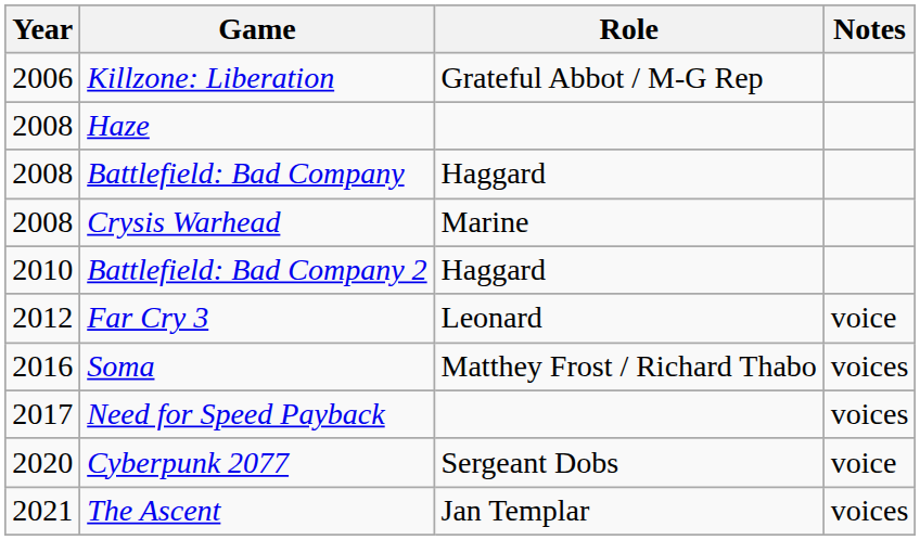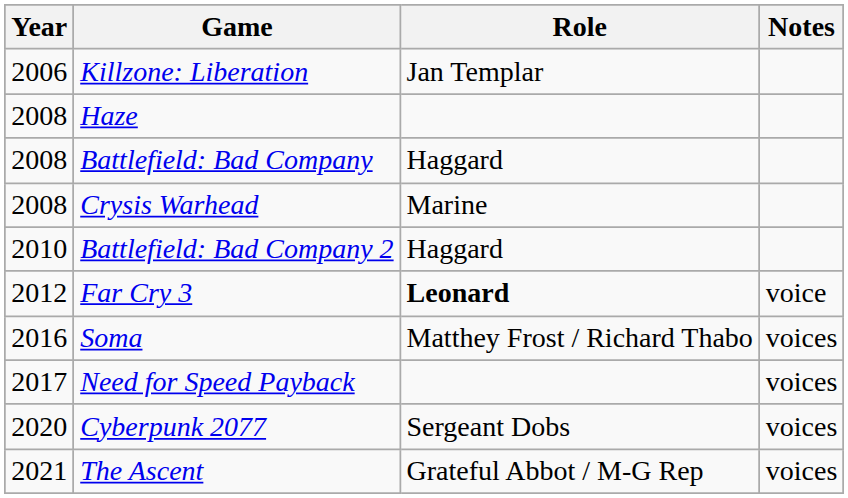 <table class="wikitable sortable">
 <tr>
 <th>Year</th>
 <th>Game</th>
 <th>Role</th>
 <th class="unsortable">Notes</th>
 </tr>
 <tr>
 <td>2006</td>
 <td><em><a href='#'>Killzone: Liberation</a></em></td>
-<td>Grateful Abbot / M-G Rep</td>
+<td>Jan Templar</td>
 <td></td>
 </tr>
 <tr>
 <td>2008</td>
 <td><em><a href='#'>Haze</a></em></td>
 <td></td>
 <td></td>
 </tr>
 <tr>
 <td>2008</td>
 <td><em><a href='#'>Battlefield: Bad Company</a></em></td>
 <td>Haggard</td>
 <td></td>
 </tr>
 <tr>
 <td>2008</td>
 <td><em><a href='#'>Crysis Warhead</a></em></td>
 <td>Marine</td>
 <td></td>
 </tr>
 <tr>
 <td>2010</td>
 <td><em><a href='#'>Battlefield: Bad Company 2</a></em></td>
 <td>Haggard</td>
 <td></td>
 </tr>
 <tr>
 <td>2012</td>
 <td><em><a href='#'>Far Cry 3</a></em></td>
-<td>Leonard</td>
+<td><strong>Leonard</strong></td>
 <td>voice</td>
 </tr>
 <tr>
 <td>2016</td>
 <td><em><a href='#'>Soma</a></em></td>
 <td>Matthey Frost / Richard Thabo</td>
 <td>voices</td>
 </tr>
 <tr>
 <td>2017</td>
 <td><em><a href='#'>Need for Speed Payback</a></em></td>
 <td></td>
 <td>voices</td>
 </tr>
 <tr>
 <td>2020</td>
 <td><em><a href='#'>Cyberpunk 2077</a></em></td>
 <td>Sergeant Dobs</td>
-<td>voice</td>
+<td>voices</td>
 </tr>
 <tr>
 <td>2021</td>
 <td data-sort-value="Ascent, The"><em><a href='#'>The Ascent</a></em></td>
-<td>Jan Templar</td>
+<td>Grateful Abbot / M-G Rep</td>
 <td>voices</td>
 </tr>
 </table>
